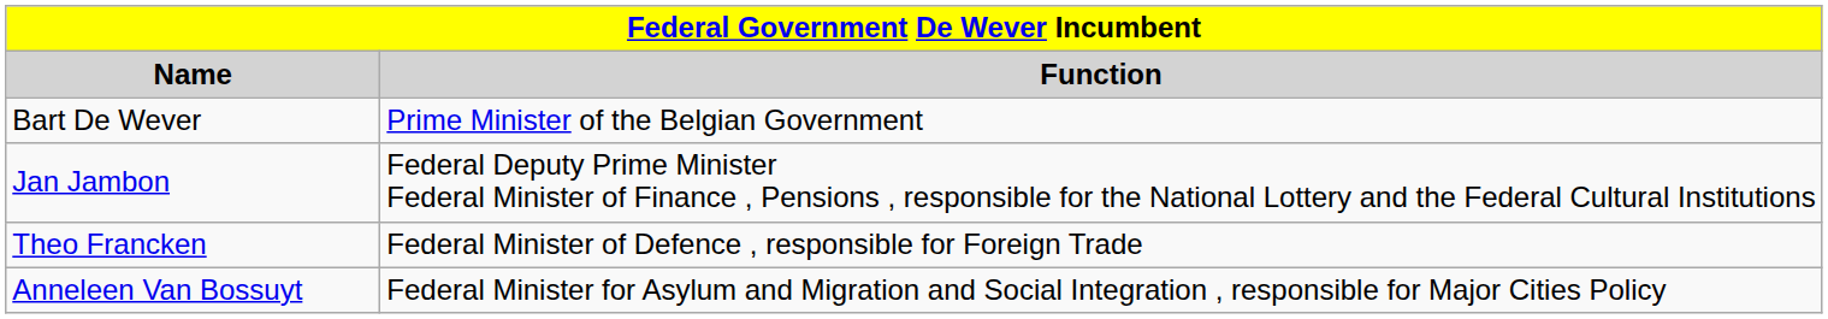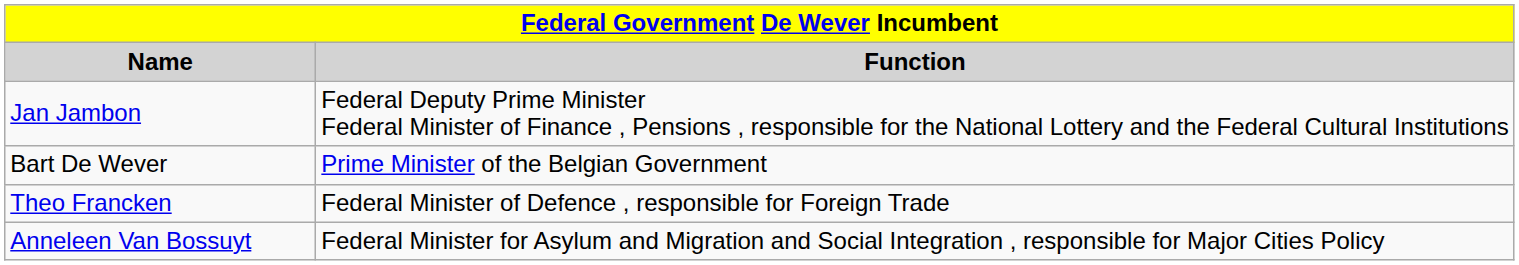 <table class="wikitable">
 <tr>
 <th colspan="2" style="background:yellow;"><span><a href='#'>Federal Government</a></span> <a href='#'>De Wever</a> Incumbent</th>
 </tr>
 <tr>
 <th scope="col" style="background:Lightgrey; width:200px;">Name</th>
 <th style="background:LightGrey;">Function</th>
 </tr>
 <tr>
+<td><a href='#'>Jan Jambon</a></td>
+<td>Federal Deputy Prime Minister<br>Federal Minister of Finance , Pensions , responsible for the National Lottery and the Federal Cultural Institutions</td>
+</tr>
+<tr>
 <td>Bart De Wever</td>
 <td><a href='#'>Prime Minister</a> of the Belgian Government</td>
-</tr>
-<tr>
-<td><a href='#'>Jan Jambon</a></td>
-<td>Federal Deputy Prime Minister<br>Federal Minister of Finance , Pensions , responsible for the National Lottery and the Federal Cultural Institutions</td>
 </tr>
 <tr>
 <td><a href='#'>Theo Francken</a></td>
 <td>Federal Minister of Defence , responsible for Foreign Trade</td>
 </tr>
 <tr>
 <td><a href='#'>Anneleen Van Bossuyt</a></td>
 <td>Federal Minister for Asylum and Migration and Social Integration , responsible for Major Cities Policy</td>
 </tr>
 </table>
